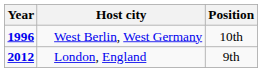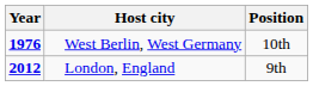 <table class="wikitable" style="text-align: center;">
 <tr>
 <th>Year</th>
 <th>Host city</th>
 <th>Position</th>
 </tr>
 <tr>
-<td><strong><a href='#'>1996</a></strong></td>
+<td><strong><a href='#'>1976</a></strong></td>
 <td style="text-align: left; padding-left: 20px;"> <a href='#'>West Berlin</a>, <a href='#'>West Germany</a></td>
 <td>10th</td>
 </tr>
 <tr>
 <td><strong><a href='#'>2012</a></strong></td>
 <td style="text-align: left; padding-left: 20px;"> <a href='#'>London</a>, <a href='#'>England</a></td>
 <td>9th</td>
 </tr>
 </table>
